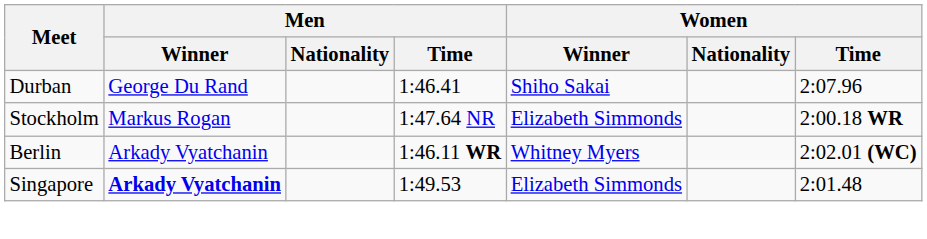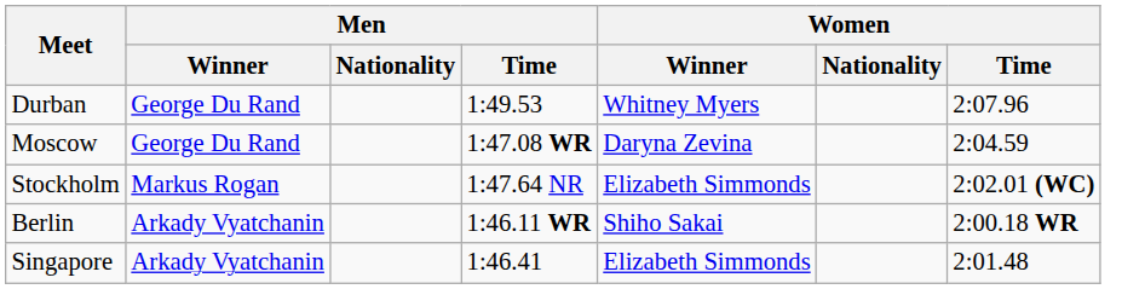 <table class="wikitable">
 <tr>
 <th rowspan="2">Meet</th>
 <th colspan="3">Men</th>
 <th colspan="3">Women</th>
 </tr>
 <tr>
 <th>Winner</th>
 <th>Nationality</th>
 <th>Time</th>
 <th>Winner</th>
 <th>Nationality</th>
 <th>Time</th>
 </tr>
 <tr>
 <td>Durban</td>
 <td><a href='#'>George Du Rand</a></td>
 <td></td>
-<td>1:46.41</td>
-<td><a href='#'>Shiho Sakai</a></td>
+<td>1:49.53</td>
+<td><a href='#'>Whitney Myers</a></td>
 <td></td>
 <td>2:07.96</td>
+</tr>
+<tr>
+<td>Moscow</td>
+<td><a href='#'>George Du Rand</a></td>
+<td></td>
+<td>1:47.08 <strong>WR</strong></td>
+<td><a href='#'>Daryna Zevina</a></td>
+<td></td>
+<td>2:04.59</td>
 </tr>
 <tr>
 <td>Stockholm</td>
 <td><a href='#'>Markus Rogan</a></td>
 <td></td>
 <td>1:47.64 <a href='#'>NR</a></td>
 <td><a href='#'>Elizabeth Simmonds</a></td>
 <td></td>
-<td>2:00.18 <strong>WR</strong></td>
+<td>2:02.01 <strong>(WC)</strong></td>
 </tr>
 <tr>
 <td>Berlin</td>
 <td><a href='#'>Arkady Vyatchanin</a></td>
 <td></td>
 <td>1:46.11 <strong>WR</strong></td>
-<td><a href='#'>Whitney Myers</a></td>
+<td><a href='#'>Shiho Sakai</a></td>
 <td></td>
-<td>2:02.01 <strong>(WC)</strong></td>
+<td>2:00.18 <strong>WR</strong></td>
 </tr>
 <tr>
 <td>Singapore</td>
-<td><strong><a href='#'>Arkady Vyatchanin</a></strong></td>
+<td><a href='#'>Arkady Vyatchanin</a></td>
 <td></td>
-<td>1:49.53</td>
+<td>1:46.41</td>
 <td><a href='#'>Elizabeth Simmonds</a></td>
 <td></td>
 <td>2:01.48</td>
 </tr>
 </table>
